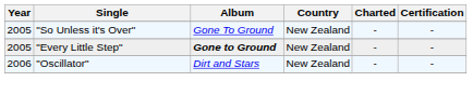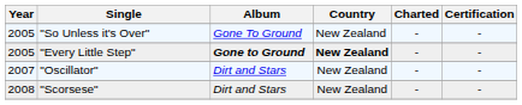 <table class="wikitable"|width=100%>
 <tr>
 <th>Year</th>
 <th width="225">Single</th>
 <th width="130">Album</th>
 <th>Country</th>
 <th>Charted</th>
 <th width="50">Certification</th>
 </tr>
 <tr>
 </tr>
 <tr bgcolor="#F0F8FF">
 <td align="left" valign="top">2005</td>
 <td align="left" valign="top">"So Unless it's Over"</td>
 <td align="left" valign="top"><em><a href='#'>Gone To Ground</a></em></td>
 <td align="left" valign="top">New Zealand</td>
 <td align="center" valign="top">-</td>
 <td align="center" valign="top">-</td>
 </tr>
 <tr>
 </tr>
 <tr bgcolor="#efefef">
 <td align="left" valign="top">2005</td>
 <td align="left" valign="top">"Every Little Step"</td>
 <td align="left" valign="top"><strong><em>Gone to Ground</em></strong></td>
-<td align="center" valign="top">New Zealand</td>
+<td align="center" valign="top"><strong>New Zealand</strong></td>
 <td align="center" valign="top">-</td>
 <td align="center" valign="top">-</td>
 </tr>
 <tr>
 </tr>
 <tr bgcolor="#F0F8FF">
-<td align="left" valign="top">2006</td>
+<td align="left" valign="top">2007</td>
 <td align="left" valign="top">"Oscillator"</td>
 <td align="left" valign="top"><em><a href='#'>Dirt and Stars</a></em></td>
 <td align="center" valign="top">New Zealand</td>
 <td align="center" valign="top">-</td>
 <td align="center" valign="top">-</td>
 </tr>
 <tr>
 </tr>
+<tr bgcolor="#efefef">
+<td align="left" valign="top">2008</td>
+<td align="left" valign="top">"Scorsese"</td>
+<td align="left" valign="top"><em>Dirt and Stars</em></td>
+<td align="center" valign="top">New Zealand</td>
+<td align="center" valign="top">-</td>
+<td align="center" valign="top">-</td>
+</tr>
 <tr>
 </tr>
 </table>
